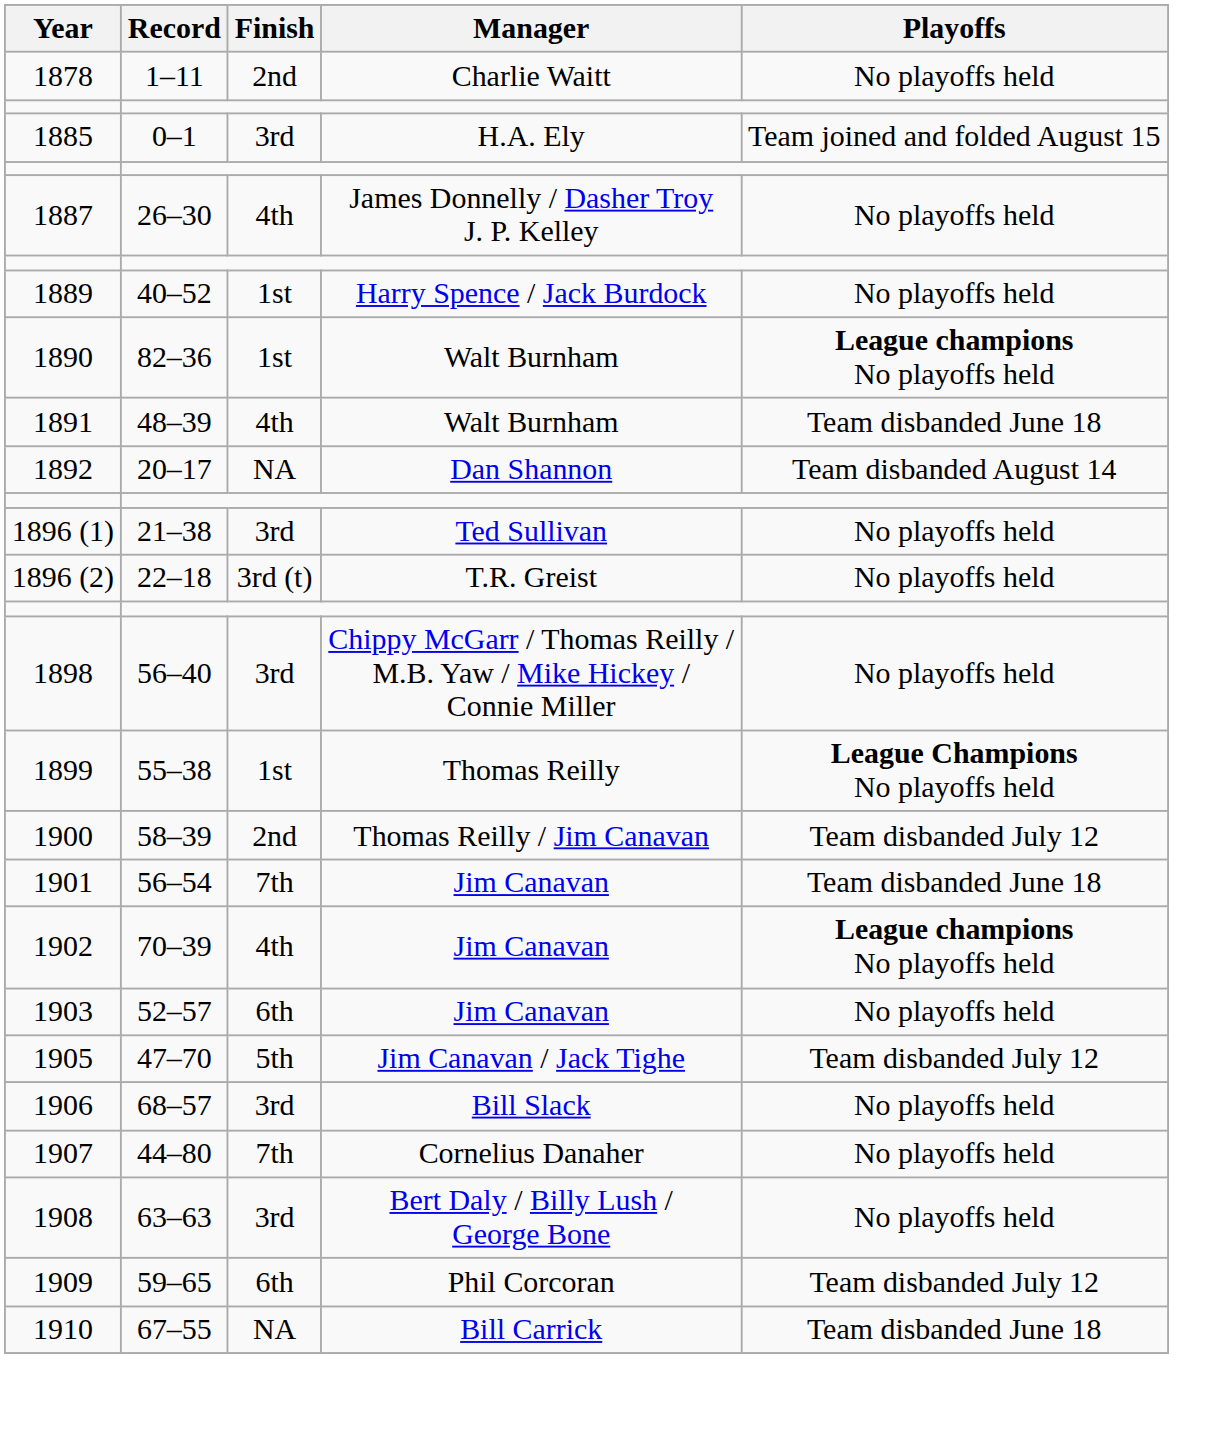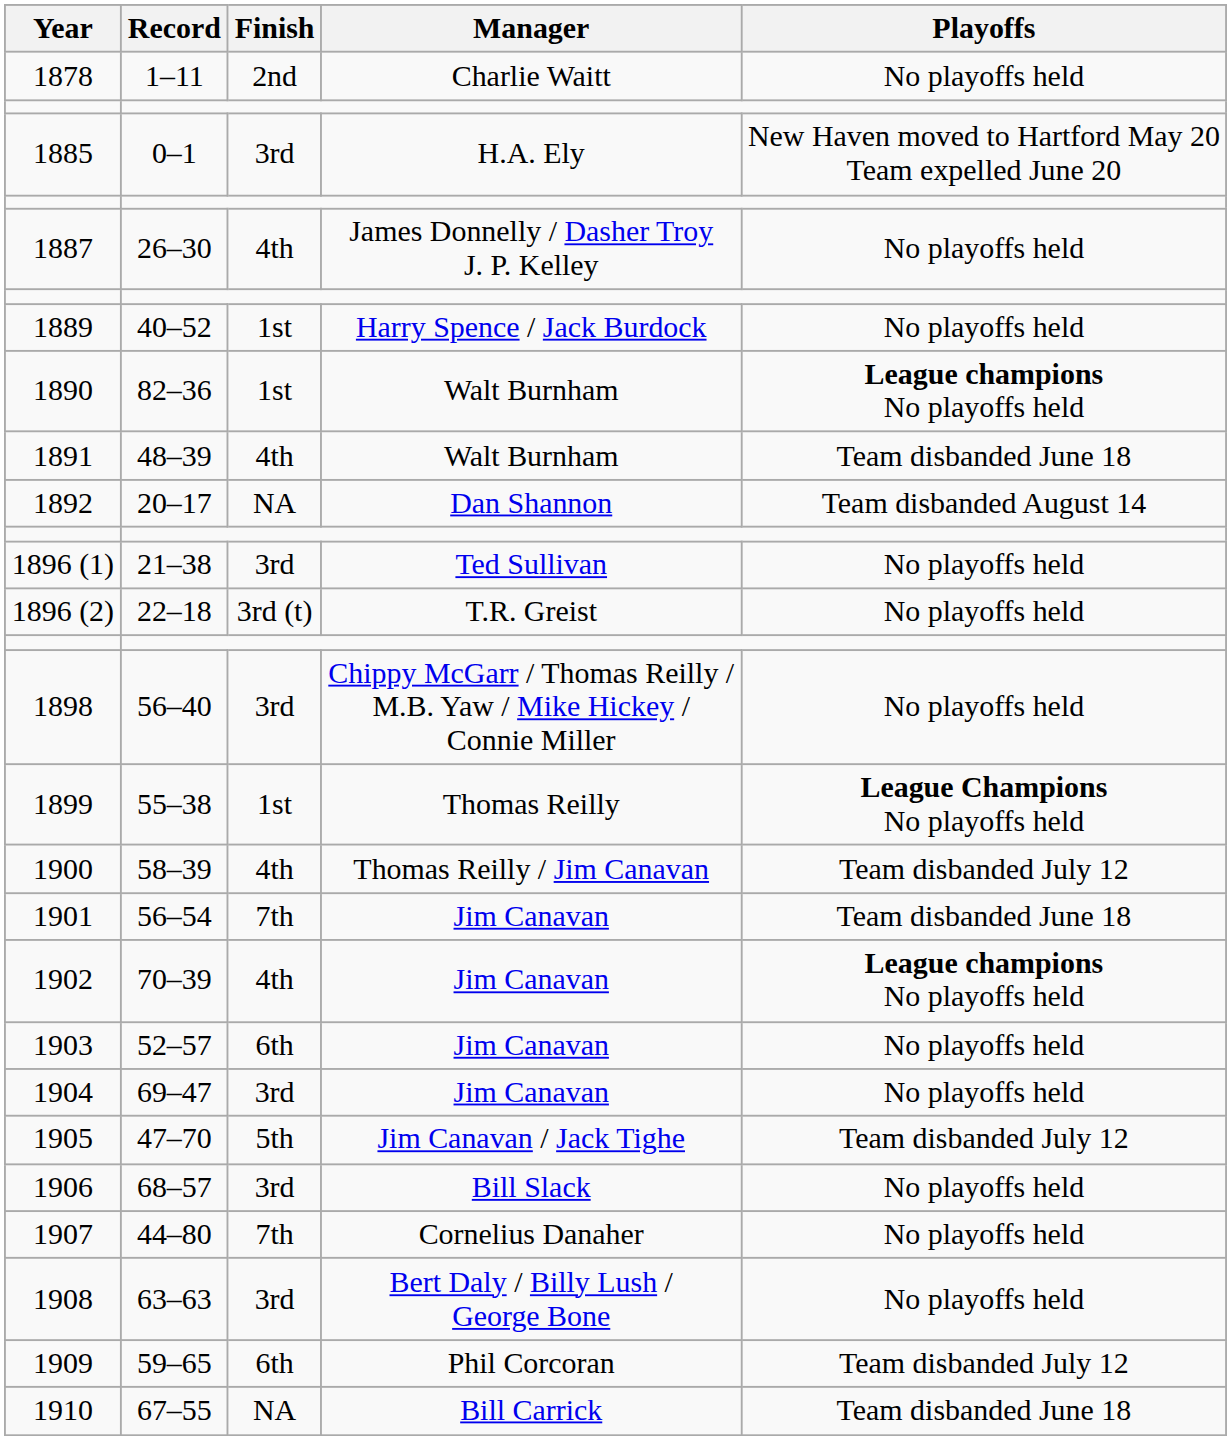 <table class="wikitable">
 <tr style="background: #F2F2F2;">
 <th>Year</th>
 <th>Record</th>
 <th>Finish</th>
 <th>Manager</th>
 <th>Playoffs</th>
 </tr>
 <tr align=center>
 <td>1878</td>
 <td>1–11</td>
 <td>2nd</td>
 <td>Charlie Waitt</td>
 <td>No playoffs held</td>
 </tr>
 <tr align=center>
 <td></td>
 </tr>
 <tr align=center>
 <td>1885</td>
 <td>0–1</td>
 <td>3rd</td>
 <td>H.A. Ely</td>
-<td>Team joined and folded August 15</td>
+<td>New Haven moved to Hartford May 20<br>Team expelled June 20</td>
 </tr>
 <tr align=center>
 <td></td>
 </tr>
 <tr align=center>
 <td>1887</td>
 <td>26–30</td>
 <td>4th</td>
 <td>James Donnelly / <a href='#'>Dasher Troy</a> <br> J. P. Kelley</td>
 <td>No playoffs held</td>
 </tr>
 <tr align=center>
 <td></td>
 </tr>
 <tr align=center>
 <td>1889</td>
 <td>40–52</td>
 <td>1st</td>
 <td><a href='#'>Harry Spence</a> / <a href='#'>Jack Burdock</a></td>
 <td>No playoffs held</td>
 </tr>
 <tr align=center>
 <td>1890</td>
 <td>82–36</td>
 <td>1st</td>
 <td>Walt Burnham</td>
 <td><strong>League champions</strong><br>No playoffs held</td>
 </tr>
 <tr align=center>
 <td>1891</td>
 <td>48–39</td>
 <td>4th</td>
 <td>Walt Burnham</td>
 <td>Team disbanded June 18</td>
 </tr>
 <tr align=center>
 <td>1892</td>
 <td>20–17</td>
 <td>NA</td>
 <td><a href='#'>Dan Shannon</a></td>
 <td>Team disbanded August 14</td>
 </tr>
 <tr align=center>
 <td></td>
 </tr>
 <tr align=center>
 <td>1896 (1)</td>
 <td>21–38</td>
 <td>3rd</td>
 <td><a href='#'>Ted Sullivan</a></td>
 <td>No playoffs held</td>
 </tr>
 <tr align=center>
 <td>1896 (2)</td>
 <td>22–18</td>
 <td>3rd (t)</td>
 <td>T.R. Greist</td>
 <td>No playoffs held</td>
 </tr>
 <tr align=center>
 <td></td>
 </tr>
 <tr align=center>
 <td>1898</td>
 <td>56–40</td>
 <td>3rd</td>
 <td><a href='#'>Chippy McGarr</a> / Thomas Reilly /<br> M.B. Yaw / <a href='#'>Mike Hickey</a> /<br> Connie Miller</td>
 <td>No playoffs held</td>
 </tr>
 <tr align=center>
 <td>1899</td>
 <td>55–38</td>
 <td>1st</td>
 <td>Thomas Reilly</td>
 <td><strong>League Champions</strong><br>No playoffs held</td>
 </tr>
 <tr align=center>
 <td>1900</td>
 <td>58–39</td>
-<td>2nd</td>
+<td>4th</td>
 <td>Thomas Reilly / <a href='#'>Jim Canavan</a></td>
 <td>Team disbanded July 12</td>
 </tr>
 <tr align=center>
 <td>1901</td>
 <td>56–54</td>
 <td>7th</td>
 <td><a href='#'>Jim Canavan</a></td>
 <td>Team disbanded June 18</td>
 </tr>
 <tr align=center>
 <td>1902</td>
 <td>70–39</td>
 <td>4th</td>
 <td><a href='#'>Jim Canavan</a></td>
 <td><strong>League champions</strong><br>No playoffs held</td>
 </tr>
 <tr align=center>
 <td>1903</td>
 <td>52–57</td>
 <td>6th</td>
+<td><a href='#'>Jim Canavan</a></td>
+<td>No playoffs held</td>
+</tr>
+<tr align=center>
+<td>1904</td>
+<td>69–47</td>
+<td>3rd</td>
 <td><a href='#'>Jim Canavan</a></td>
 <td>No playoffs held</td>
 </tr>
 <tr align=center>
 <td>1905</td>
 <td>47–70</td>
 <td>5th</td>
 <td><a href='#'>Jim Canavan</a> / <a href='#'>Jack Tighe</a></td>
 <td>Team disbanded July 12</td>
 </tr>
 <tr align=center>
 <td>1906</td>
 <td>68–57</td>
 <td>3rd</td>
 <td><a href='#'>Bill Slack</a></td>
 <td>No playoffs held</td>
 </tr>
 <tr align=center>
 <td>1907</td>
 <td>44–80</td>
 <td>7th</td>
 <td>Cornelius Danaher</td>
 <td>No playoffs held</td>
 </tr>
 <tr align=center>
 <td>1908</td>
 <td>63–63</td>
 <td>3rd</td>
 <td><a href='#'>Bert Daly</a> / <a href='#'>Billy Lush</a> /<br> <a href='#'>George Bone</a></td>
 <td>No playoffs held</td>
 </tr>
 <tr align=center>
 <td>1909</td>
 <td>59–65</td>
 <td>6th</td>
 <td>Phil Corcoran</td>
 <td>Team disbanded July 12</td>
 </tr>
 <tr align=center>
 <td>1910</td>
 <td>67–55</td>
 <td>NA</td>
 <td><a href='#'>Bill Carrick</a></td>
 <td>Team disbanded June 18</td>
 </tr>
 <tr align=center>
 </tr>
 </table>
